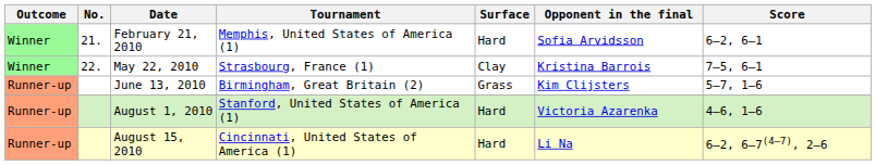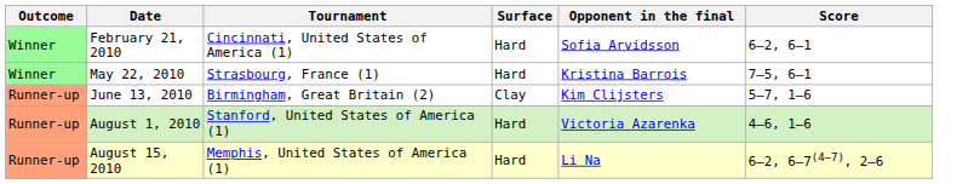 <table class="sortable wikitable">
 <tr>
 <th width=75>Outcome</th>
-<th width=30>No.</th>
 <th width=110>Date</th>
 <th width=280>Tournament</th>
 <th width=60>Surface</th>
 <th width=180>Opponent in the final</th>
 <th width=180>Score</th>
 </tr>
 <tr bgcolor=#fff>
 <td bgcolor=98FB98>Winner</td>
-<td>21.</td>
 <td>February 21, 2010</td>
-<td><a href='#'>Memphis</a>, United States of America (1)</td>
+<td><a href='#'>Cincinnati</a>, United States of America (1)</td>
 <td>Hard</td>
 <td> <a href='#'>Sofia Arvidsson</a></td>
 <td>6–2, 6–1</td>
 </tr>
 <tr bgcolor=#fff>
 <td bgcolor=98FB98>Winner</td>
-<td>22.</td>
 <td>May 22, 2010</td>
 <td><a href='#'>Strasbourg</a>, France (1)</td>
-<td>Clay</td>
+<td>Hard</td>
 <td> <a href='#'>Kristina Barrois</a></td>
 <td>7–5, 6–1</td>
 </tr>
 <tr bgcolor=#fff>
 <td bgcolor=#FFA07A>Runner-up</td>
-<td></td>
 <td>June 13, 2010</td>
 <td><a href='#'>Birmingham</a>, Great Britain (2)</td>
-<td>Grass</td>
+<td>Clay</td>
 <td> <a href='#'>Kim Clijsters</a></td>
 <td>5–7, 1–6</td>
 </tr>
 <tr bgcolor=#d4f1c5>
 <td bgcolor=#FFA07A>Runner-up</td>
-<td></td>
 <td>August 1, 2010</td>
 <td><a href='#'>Stanford</a>, United States of America (1)</td>
 <td>Hard</td>
 <td> <a href='#'>Victoria Azarenka</a></td>
 <td>4–6, 1–6</td>
 </tr>
 <tr bgcolor=#ffffcc>
 <td bgcolor=#FFA07A>Runner-up</td>
-<td></td>
 <td>August 15, 2010</td>
-<td><a href='#'>Cincinnati</a>, United States of America (1)</td>
+<td><a href='#'>Memphis</a>, United States of America (1)</td>
 <td>Hard</td>
 <td> <a href='#'>Li Na</a></td>
 <td>6–2, 6–7<sup>(4–7)</sup>, 2–6</td>
 </tr>
 </table>
